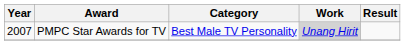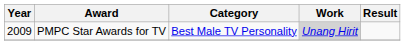 <table class="wikitable">
 <tr>
 <th>Year</th>
 <th>Award</th>
 <th>Category</th>
 <th>Work</th>
 <th>Result</th>
 </tr>
 <tr>
-<td>2007</td>
+<td>2009</td>
 <td>PMPC Star Awards for TV</td>
 <td><a href='#'>Best Male TV Personality</a></td>
 <td style="background: lightgrey;"><em><a href='#'>Unang Hirit</a></em></td>
 <td></td>
 </tr>
 <tr>
 </tr>
 </table>
